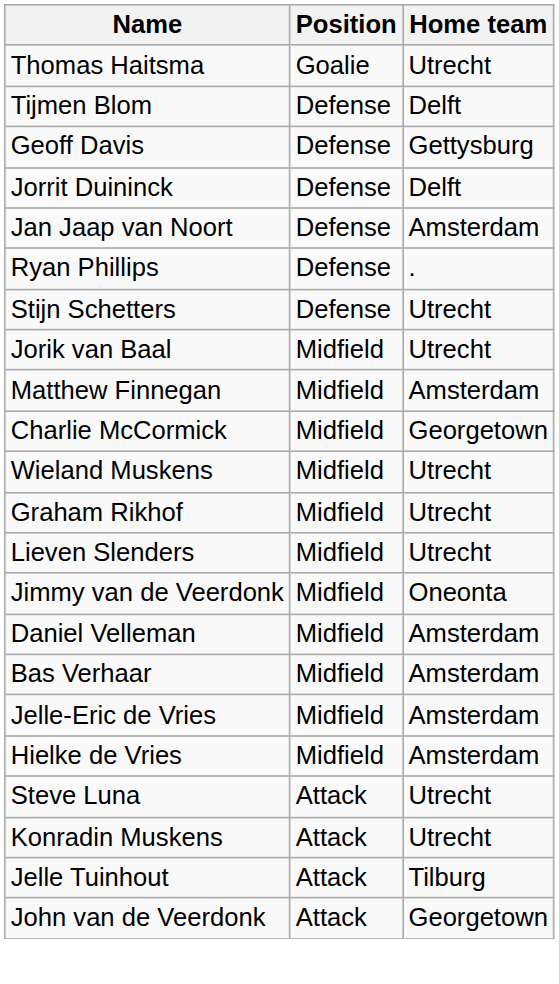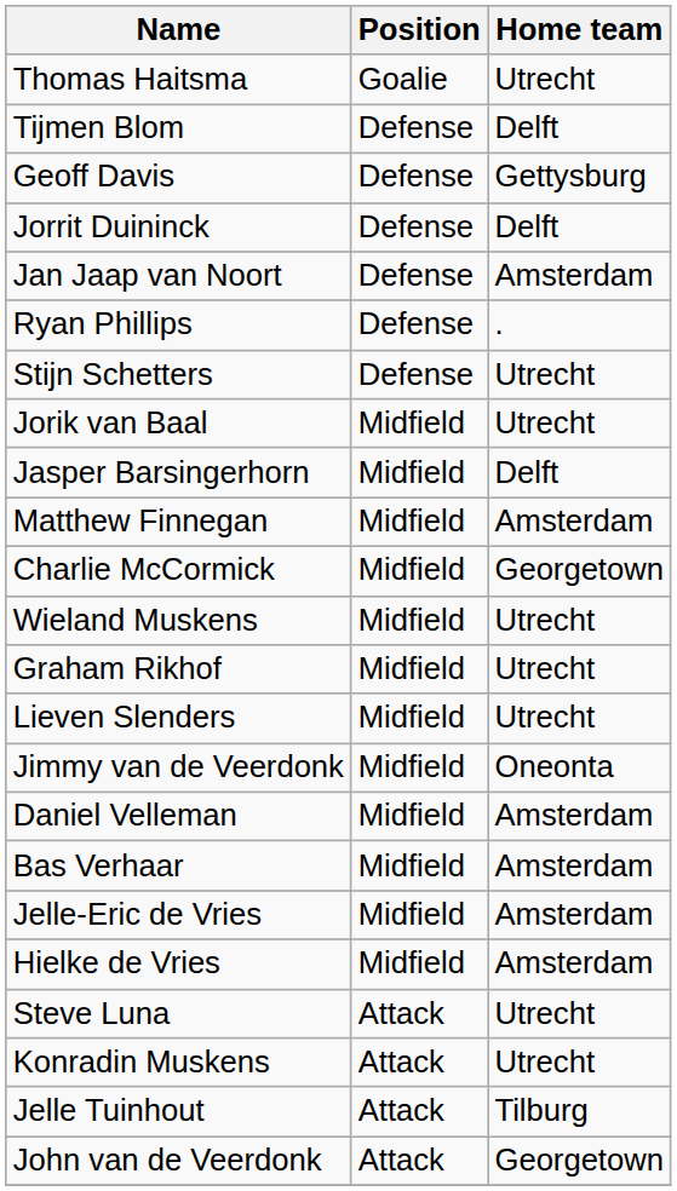 <table class="wikitable">
 <tr>
 <th>Name</th>
 <th>Position</th>
 <th>Home team</th>
 </tr>
 <tr>
 <td>Thomas Haitsma</td>
 <td>Goalie</td>
 <td>Utrecht</td>
 </tr>
 <tr>
 <td>Tijmen Blom</td>
 <td>Defense</td>
 <td>Delft</td>
 </tr>
 <tr>
 <td>Geoff Davis</td>
 <td>Defense</td>
 <td>Gettysburg</td>
 </tr>
 <tr>
 <td>Jorrit Duininck</td>
 <td>Defense</td>
 <td>Delft</td>
 </tr>
 <tr>
 <td>Jan Jaap van Noort</td>
 <td>Defense</td>
 <td>Amsterdam</td>
 </tr>
 <tr>
 <td>Ryan Phillips</td>
 <td>Defense</td>
 <td>.</td>
 </tr>
 <tr>
 <td>Stijn Schetters</td>
 <td>Defense</td>
 <td>Utrecht</td>
 </tr>
 <tr>
 <td>Jorik van Baal</td>
 <td>Midfield</td>
 <td>Utrecht</td>
+</tr>
+<tr>
+<td>Jasper Barsingerhorn</td>
+<td>Midfield</td>
+<td>Delft</td>
 </tr>
 <tr>
 <td>Matthew Finnegan</td>
 <td>Midfield</td>
 <td>Amsterdam</td>
 </tr>
 <tr>
 <td>Charlie McCormick</td>
 <td>Midfield</td>
 <td>Georgetown</td>
 </tr>
 <tr>
 <td>Wieland Muskens</td>
 <td>Midfield</td>
 <td>Utrecht</td>
 </tr>
 <tr>
 <td>Graham Rikhof</td>
 <td>Midfield</td>
 <td>Utrecht</td>
 </tr>
 <tr>
 <td>Lieven Slenders</td>
 <td>Midfield</td>
 <td>Utrecht</td>
 </tr>
 <tr>
 <td>Jimmy van de Veerdonk</td>
 <td>Midfield</td>
 <td>Oneonta</td>
 </tr>
 <tr>
 <td>Daniel Velleman</td>
 <td>Midfield</td>
 <td>Amsterdam</td>
 </tr>
 <tr>
 <td>Bas Verhaar</td>
 <td>Midfield</td>
 <td>Amsterdam</td>
 </tr>
 <tr>
 <td>Jelle-Eric de Vries</td>
 <td>Midfield</td>
 <td>Amsterdam</td>
 </tr>
 <tr>
 <td>Hielke de Vries</td>
 <td>Midfield</td>
 <td>Amsterdam</td>
 </tr>
 <tr>
 <td>Steve Luna</td>
 <td>Attack</td>
 <td>Utrecht</td>
 </tr>
 <tr>
 <td>Konradin Muskens</td>
 <td>Attack</td>
 <td>Utrecht</td>
 </tr>
 <tr>
 <td>Jelle Tuinhout</td>
 <td>Attack</td>
 <td>Tilburg</td>
 </tr>
 <tr>
 <td>John van de Veerdonk</td>
 <td>Attack</td>
 <td>Georgetown</td>
 </tr>
 <tr>
 </tr>
 </table>
